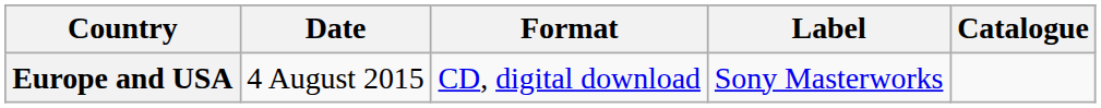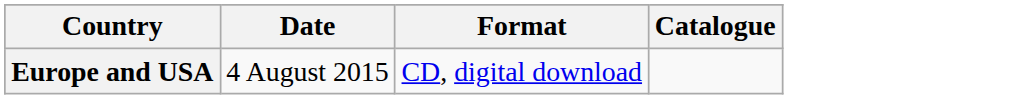 <table class="wikitable plainrowheaders">
 <tr>
 <th scope="col">Country</th>
 <th scope="col">Date</th>
 <th scope="col">Format</th>
-<th scope="col">Label</th>
 <th scope="col">Catalogue</th>
 </tr>
 <tr>
 <th scope="row">Europe and USA</th>
 <td>4 August 2015</td>
 <td><a href='#'>CD</a>, <a href='#'>digital download</a></td>
-<td><a href='#'>Sony Masterworks</a></td>
 <td></td>
 </tr>
 </table>
